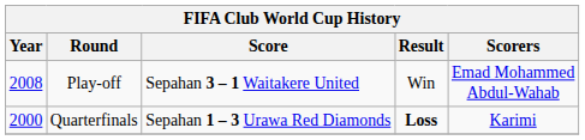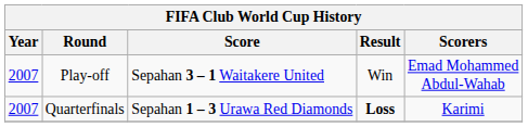 <table class="wikitable" style="text-align: center;font-size:90%;">
 <tr>
 <th colspan=5>FIFA Club World Cup History</th>
 </tr>
 <tr>
 <th>Year</th>
 <th>Round</th>
 <th>Score</th>
 <th>Result</th>
 <th>Scorers</th>
 </tr>
 <tr>
-<td rowspan=1><a href='#'>2008</a></td>
+<td rowspan=1><a href='#'>2007</a></td>
 <td>Play-off</td>
 <td align="left">Sepahan  <strong>3 – 1</strong>  <a href='#'>Waitakere United</a></td>
 <td>Win</td>
 <td><a href='#'>Emad Mohammed</a> <br><a href='#'>Abdul-Wahab</a> </td>
 </tr>
 <tr>
-<td rowspan=1><a href='#'>2000</a></td>
+<td rowspan=1><a href='#'>2007</a></td>
 <td>Quarterfinals</td>
 <td align="left">Sepahan <strong>1 – 3</strong>  <a href='#'>Urawa Red Diamonds</a></td>
 <td><strong>Loss</strong></td>
 <td><a href='#'>Karimi</a> </td>
 </tr>
 <tr>
 </tr>
 </table>
